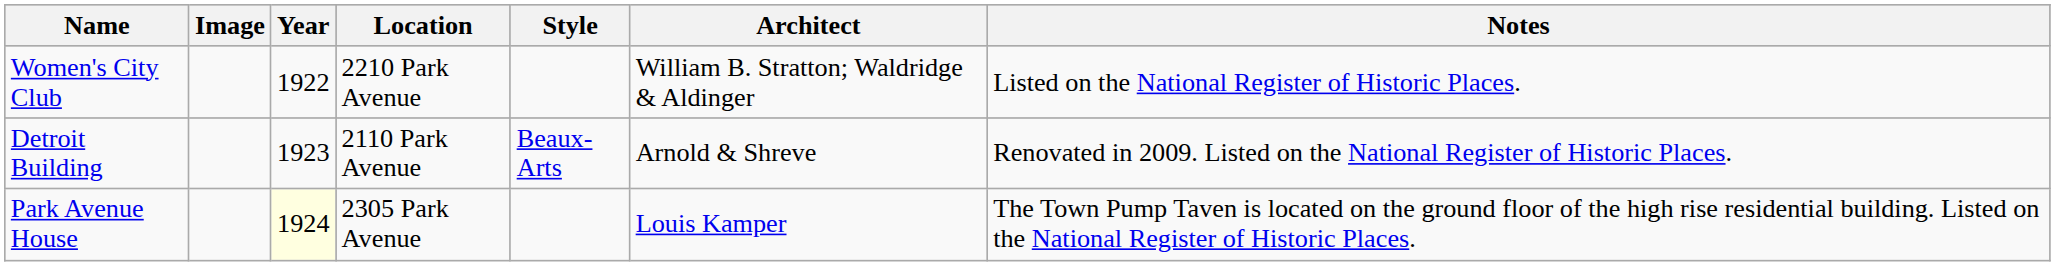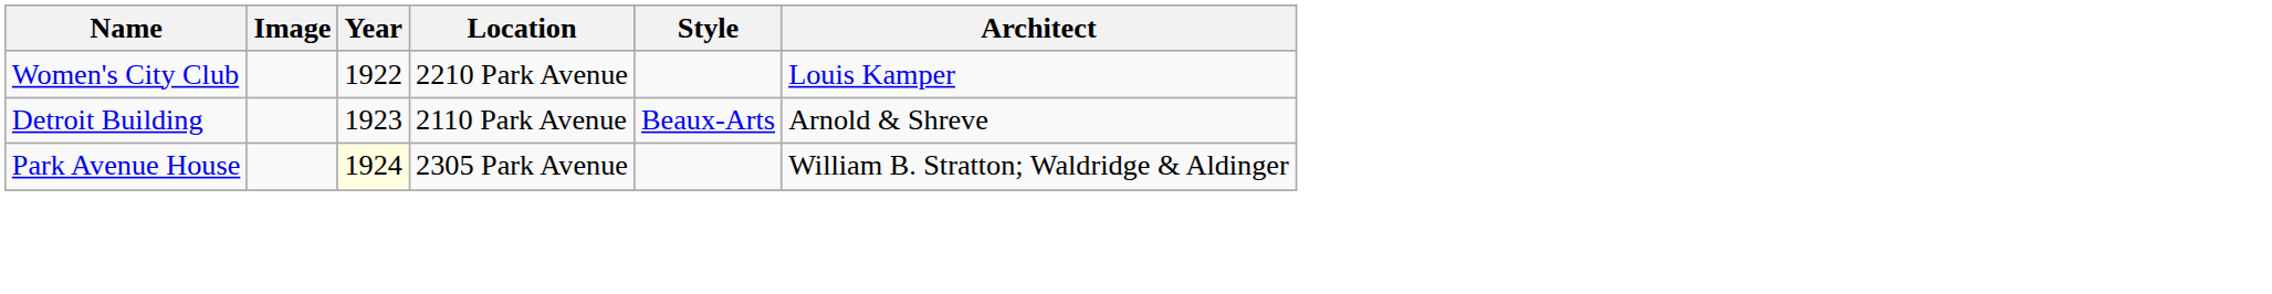 <table class="wikitable sortable">
 <tr>
 <th style="background:light gray; color:black">Name</th>
 <th class="unsortable" style="background:light gray; color:black">Image</th>
 <th style="background:light gray; color:black">Year</th>
 <th class="unsortable" style="background:light gray; color:black">Location</th>
 <th class="unsortable" style="background:light gray; color:black">Style</th>
 <th class="unsortable" style="background:light gray; color:black">Architect</th>
-<th class="unsortable" style="background:light gray; color:black">Notes</th>
 </tr>
 <tr>
 <td><a href='#'>Women's City Club</a></td>
 <td></td>
 <td>1922</td>
 <td>2210 Park Avenue</td>
 <td></td>
-<td>William B. Stratton; Waldridge & Aldinger</td>
-<td>Listed on the <a href='#'>National Register of Historic Places</a>.</td>
+<td><a href='#'>Louis Kamper</a></td>
 </tr>
 <tr>
 <td><a href='#'>Detroit Building</a></td>
 <td></td>
 <td>1923</td>
 <td>2110 Park Avenue</td>
 <td><a href='#'>Beaux-Arts</a></td>
 <td>Arnold & Shreve</td>
-<td>Renovated in 2009. Listed on the <a href='#'>National Register of Historic Places</a>.</td>
 </tr>
 <tr>
 <td><a href='#'>Park Avenue House</a></td>
 <td></td>
 <td style="background: lightyellow;">1924</td>
 <td>2305 Park Avenue</td>
 <td></td>
-<td><a href='#'>Louis Kamper</a></td>
-<td>The Town Pump Taven is located on the ground floor of the high rise residential building. Listed on the <a href='#'>National Register of Historic Places</a>.</td>
+<td>William B. Stratton; Waldridge & Aldinger</td>
 </tr>
 </table>
